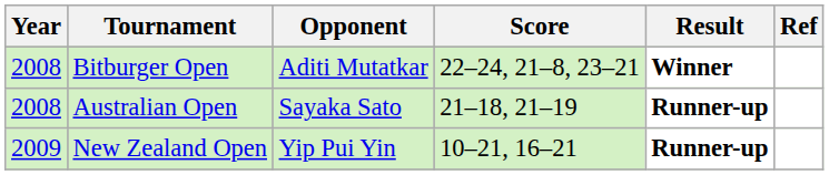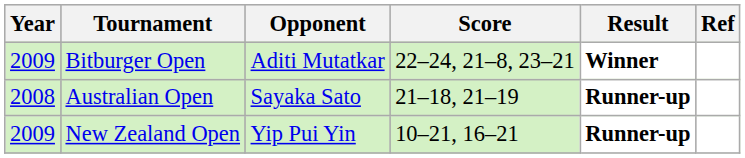 <table class="sortable wikitable" style="font-size: 90%">
 <tr>
 <th>Year</th>
 <th>Tournament</th>
 <th>Opponent</th>
 <th>Score</th>
 <th>Result</th>
 <th>Ref</th>
 </tr>
 <tr style="background:#D4F1C5">
-<td align="center"><a href='#'>2008</a></td>
+<td align="center"><a href='#'>2009</a></td>
 <td align="left"><a href='#'>Bitburger Open</a></td>
 <td align="left"> <a href='#'>Aditi Mutatkar</a></td>
 <td align="left">22–24, 21–8, 23–21</td>
 <td style="text-align:left; background:white"> <strong>Winner</strong></td>
 <td style="text-align:center; background:white"></td>
 </tr>
 <tr style="background:#D4F1C5">
 <td align="center"><a href='#'>2008</a></td>
 <td align="left"><a href='#'>Australian Open</a></td>
 <td align="left"> <a href='#'>Sayaka Sato</a></td>
 <td align="left">21–18, 21–19</td>
 <td style="text-align:left; background:white"> <strong>Runner-up</strong></td>
 <td style="text-align:center; background:white"></td>
 </tr>
 <tr style="background:#D4F1C5">
 <td align="center"><a href='#'>2009</a></td>
 <td align="left"><a href='#'>New Zealand Open</a></td>
 <td align="left"> <a href='#'>Yip Pui Yin</a></td>
 <td align="left">10–21, 16–21</td>
 <td style="text-align:left; background:white"> <strong>Runner-up</strong></td>
 <td style="text-align:center; background:white"></td>
 </tr>
 </table>
